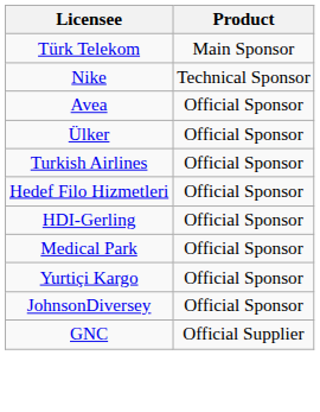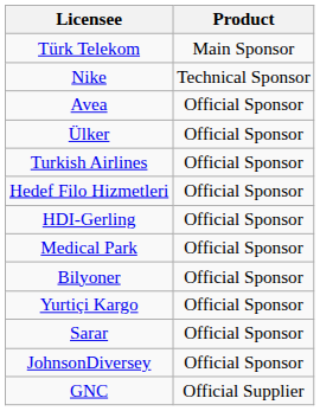 <table class="wikitable" style="text-align: center">
 <tr>
 <th>Licensee</th>
 <th>Product</th>
 </tr>
 <tr>
 <td><a href='#'>Türk Telekom</a></td>
 <td>Main Sponsor</td>
 </tr>
 <tr>
 <td><a href='#'>Nike</a></td>
 <td>Technical Sponsor</td>
 </tr>
 <tr>
 <td><a href='#'>Avea</a></td>
 <td>Official Sponsor</td>
 </tr>
 <tr>
 <td><a href='#'>Ülker</a></td>
 <td>Official Sponsor</td>
 </tr>
 <tr>
 <td><a href='#'>Turkish Airlines</a></td>
 <td>Official Sponsor</td>
 </tr>
 <tr>
 <td><a href='#'>Hedef Filo Hizmetleri</a></td>
 <td>Official Sponsor</td>
 </tr>
 <tr>
 <td><a href='#'>HDI-Gerling</a></td>
 <td>Official Sponsor</td>
 </tr>
 <tr>
 <td><a href='#'>Medical Park</a></td>
 <td>Official Sponsor</td>
 </tr>
 <tr>
+<td><a href='#'>Bilyoner</a></td>
+<td>Official Sponsor</td>
+</tr>
+<tr>
 <td><a href='#'>Yurtiçi Kargo</a></td>
+<td>Official Sponsor</td>
+</tr>
+<tr>
+<td><a href='#'>Sarar</a></td>
 <td>Official Sponsor</td>
 </tr>
 <tr>
 <td><a href='#'>JohnsonDiversey</a></td>
 <td>Official Sponsor</td>
 </tr>
 <tr>
 <td><a href='#'>GNC</a></td>
 <td>Official Supplier</td>
 </tr>
 </table>
